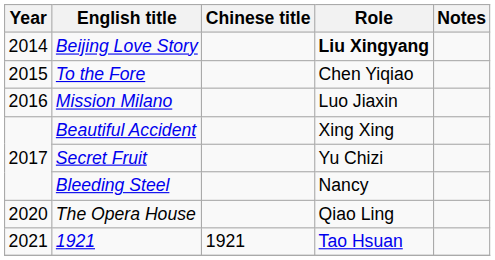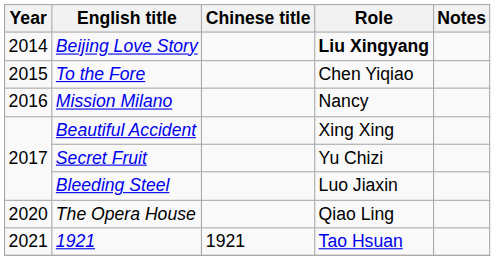 <table class="wikitable sortable">
 <tr>
 <th>Year</th>
 <th>English title</th>
 <th>Chinese title</th>
 <th>Role</th>
 <th>Notes</th>
 </tr>
 <tr>
 <td>2014</td>
 <td><em><a href='#'>Beijing Love Story</a></em></td>
 <td></td>
 <td><strong>Liu Xingyang</strong></td>
 <td></td>
 </tr>
 <tr>
 <td>2015</td>
 <td><em><a href='#'>To the Fore</a></em></td>
 <td></td>
 <td>Chen Yiqiao</td>
 <td></td>
 </tr>
 <tr>
 <td>2016</td>
 <td><em><a href='#'>Mission Milano</a></em></td>
 <td></td>
-<td>Luo Jiaxin</td>
+<td>Nancy</td>
 <td></td>
 </tr>
 <tr>
 <td rowspan=3>2017</td>
 <td><em><a href='#'>Beautiful Accident</a></em></td>
 <td></td>
 <td>Xing Xing</td>
 <td></td>
 </tr>
 <tr>
 <td><em><a href='#'>Secret Fruit</a></em></td>
 <td></td>
 <td>Yu Chizi</td>
 <td></td>
 </tr>
 <tr>
 <td><em><a href='#'>Bleeding Steel</a></em></td>
 <td></td>
-<td>Nancy</td>
+<td>Luo Jiaxin</td>
 <td></td>
 </tr>
 <tr>
 <td rowspan=1>2020</td>
 <td><em>The Opera House</em></td>
 <td></td>
 <td>Qiao Ling</td>
 <td></td>
 </tr>
 <tr>
 <td>2021</td>
 <td><em><a href='#'>1921</a></em></td>
 <td>1921</td>
 <td><a href='#'>Tao Hsuan</a></td>
 <td></td>
 </tr>
 <tr>
 </tr>
 </table>
